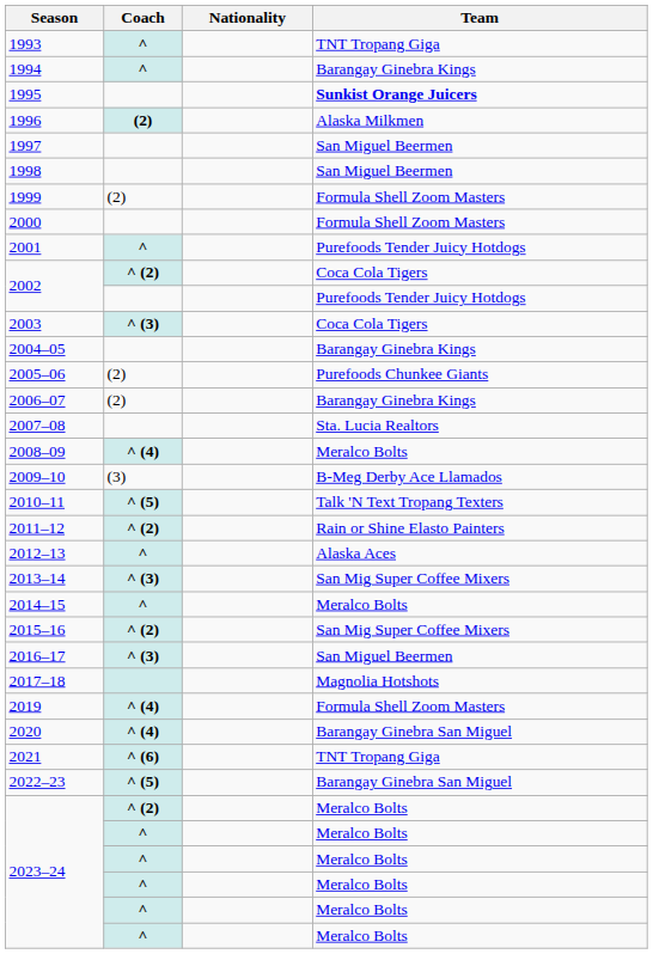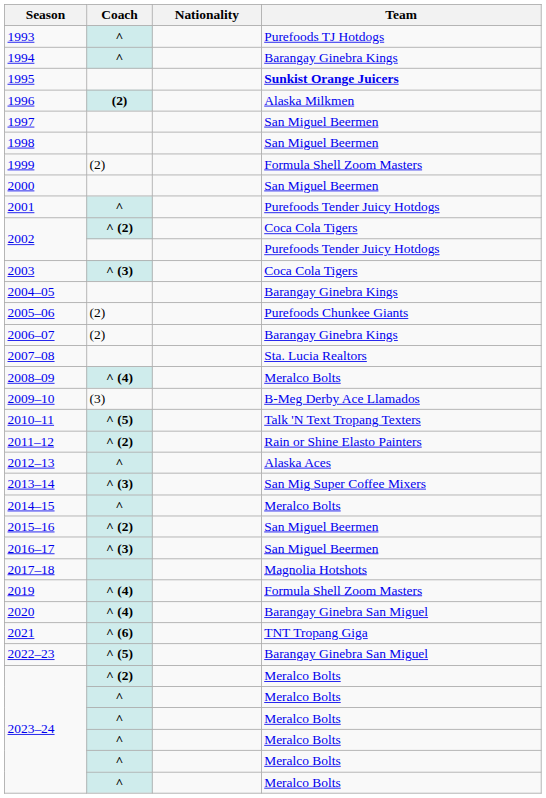 <table class="wikitable plainrowheaders sortable" summary="Season (sortable), Coach (sortable), Country of birth (sortable), Team (sortable), W–L (sortable) and Win% (sortable)" width=640px>
 <tr>
 <th scope="col">Season</th>
 <th scope="col">Coach</th>
 <th scope="col">Nationality</th>
 <th scope="col">Team</th>
 </tr>
 <tr>
 <td><a href='#'>1993</a></td>
 <th scope="row" style="background-color:#CFECEC">^</th>
 <td></td>
-<td><a href='#'>TNT Tropang Giga</a></td>
+<td><a href='#'>Purefoods TJ Hotdogs</a></td>
 </tr>
 <tr>
 <td><a href='#'>1994</a></td>
 <th scope="row" style="background-color:#CFECEC">^</th>
 <td></td>
 <td><a href='#'>Barangay Ginebra Kings</a></td>
 </tr>
 <tr>
 <td><a href='#'>1995</a></td>
 <td></td>
 <td></td>
 <td><strong><a href='#'>Sunkist Orange Juicers</a></strong></td>
 </tr>
 <tr>
 <td><a href='#'>1996</a></td>
 <th scope="row" style="background-color:#CFECEC"> (2)</th>
 <td></td>
 <td><a href='#'>Alaska Milkmen</a></td>
 </tr>
 <tr>
 <td><a href='#'>1997</a></td>
 <td></td>
 <td></td>
 <td><a href='#'>San Miguel Beermen</a></td>
 </tr>
 <tr>
 <td><a href='#'>1998</a></td>
 <td></td>
 <td></td>
 <td><a href='#'>San Miguel Beermen</a></td>
 </tr>
 <tr>
 <td><a href='#'>1999</a></td>
 <td> (2)</td>
 <td></td>
 <td><a href='#'>Formula Shell Zoom Masters</a></td>
 </tr>
 <tr>
 <td><a href='#'>2000</a></td>
 <td></td>
 <td></td>
-<td><a href='#'>Formula Shell Zoom Masters</a></td>
+<td><a href='#'>San Miguel Beermen</a></td>
 </tr>
 <tr>
 <td><a href='#'>2001</a></td>
 <th scope="row" style="background-color:#CFECEC">^</th>
 <td></td>
 <td><a href='#'>Purefoods Tender Juicy Hotdogs</a></td>
 </tr>
 <tr>
 <td rowspan=2><a href='#'>2002</a></td>
 <th scope="row" style="background-color:#CFECEC">^ (2)</th>
 <td></td>
 <td><a href='#'>Coca Cola Tigers</a></td>
 </tr>
 <tr>
 <td></td>
 <td></td>
 <td><a href='#'>Purefoods Tender Juicy Hotdogs</a></td>
 </tr>
 <tr>
 <td><a href='#'>2003</a></td>
 <th scope="row" style="background-color:#CFECEC">^ (3)</th>
 <td></td>
 <td><a href='#'>Coca Cola Tigers</a></td>
 </tr>
 <tr>
 <td><a href='#'>2004–05</a></td>
 <td></td>
 <td></td>
 <td><a href='#'>Barangay Ginebra Kings</a></td>
 </tr>
 <tr>
 <td><a href='#'>2005–06</a></td>
 <td> (2)</td>
 <td></td>
 <td><a href='#'>Purefoods Chunkee Giants</a></td>
 </tr>
 <tr>
 <td><a href='#'>2006–07</a></td>
 <td> (2)</td>
 <td></td>
 <td><a href='#'>Barangay Ginebra Kings</a></td>
 </tr>
 <tr>
 <td><a href='#'>2007–08</a></td>
 <td></td>
 <td></td>
 <td><a href='#'>Sta. Lucia Realtors</a></td>
 </tr>
 <tr>
 <td><a href='#'>2008–09</a></td>
 <th scope="row" style="background-color:#CFECEC">^ (4)</th>
 <td></td>
 <td><a href='#'>Meralco Bolts</a></td>
 </tr>
 <tr>
 <td><a href='#'>2009–10</a></td>
 <td> (3)</td>
 <td></td>
 <td><a href='#'>B-Meg Derby Ace Llamados</a></td>
 </tr>
 <tr>
 <td><a href='#'>2010–11</a></td>
 <th scope="row" style="background-color:#CFECEC">^ (5)</th>
 <td></td>
 <td><a href='#'>Talk 'N Text Tropang Texters</a></td>
 </tr>
 <tr>
 <td><a href='#'>2011–12</a></td>
 <th scope="row" style="background-color:#CFECEC">^ (2)</th>
 <td></td>
 <td><a href='#'>Rain or Shine Elasto Painters</a></td>
 </tr>
 <tr>
 <td><a href='#'>2012–13</a></td>
 <th scope="row" style="background-color:#CFECEC">^</th>
 <td></td>
 <td><a href='#'>Alaska Aces</a></td>
 </tr>
 <tr>
 <td><a href='#'>2013–14</a></td>
 <th scope="row" style="background-color:#CFECEC">^ (3)</th>
 <td></td>
 <td><a href='#'>San Mig Super Coffee Mixers</a></td>
 </tr>
 <tr>
 <td><a href='#'>2014–15</a></td>
 <th scope="row" style="background-color:#CFECEC">^</th>
 <td></td>
 <td><a href='#'>Meralco Bolts</a></td>
 </tr>
 <tr>
 <td><a href='#'>2015–16</a></td>
 <th scope="row" style="background-color:#CFECEC">^ (2)</th>
 <td></td>
-<td><a href='#'>San Mig Super Coffee Mixers</a></td>
+<td><a href='#'>San Miguel Beermen</a></td>
 </tr>
 <tr>
 <td><a href='#'>2016–17</a></td>
 <th scope="row" style="background-color:#CFECEC">^ (3)</th>
 <td></td>
 <td><a href='#'>San Miguel Beermen</a></td>
 </tr>
 <tr>
 <td><a href='#'>2017–18</a></td>
 <th scope="row" style="background-color:#CFECEC"></th>
 <td></td>
 <td><a href='#'>Magnolia Hotshots</a></td>
 </tr>
 <tr>
 <td><a href='#'>2019</a></td>
 <th scope="row" style="background-color:#CFECEC">^ (4)</th>
 <td></td>
 <td><a href='#'>Formula Shell Zoom Masters</a></td>
 </tr>
 <tr>
 <td><a href='#'>2020</a></td>
 <th scope="row" style="background-color:#CFECEC">^ (4)</th>
 <td></td>
 <td><a href='#'>Barangay Ginebra San Miguel</a></td>
 </tr>
 <tr>
 <td><a href='#'>2021</a></td>
 <th scope="row" style="background-color:#CFECEC">^ (6)</th>
 <td></td>
 <td><a href='#'>TNT Tropang Giga</a></td>
 </tr>
 <tr>
 <td><a href='#'>2022–23</a></td>
 <th scope="row" style="background-color:#CFECEC">^ (5)</th>
 <td></td>
 <td><a href='#'>Barangay Ginebra San Miguel</a></td>
 </tr>
 <tr>
 <td rowspan=6><a href='#'>2023–24</a></td>
 <th scope="row" style="background-color:#CFECEC">^ (2)</th>
 <td></td>
 <td><a href='#'>Meralco Bolts</a></td>
 </tr>
 <tr>
 <th scope="row" style="background-color:#CFECEC">^</th>
 <td></td>
 <td><a href='#'>Meralco Bolts</a></td>
 </tr>
 <tr>
 <th scope="row" style="background-color:#CFECEC">^</th>
 <td></td>
 <td><a href='#'>Meralco Bolts</a></td>
 </tr>
 <tr>
 <th scope="row" style="background-color:#CFECEC">^</th>
 <td></td>
 <td><a href='#'>Meralco Bolts</a></td>
 </tr>
 <tr>
 <th scope="row" style="background-color:#CFECEC">^</th>
 <td></td>
 <td><a href='#'>Meralco Bolts</a></td>
 </tr>
 <tr>
 <th scope="row" style="background-color:#CFECEC">^</th>
 <td></td>
 <td><a href='#'>Meralco Bolts</a></td>
 </tr>
 </table>
